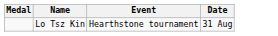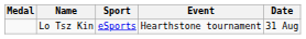 <table class="wikitable sortable" style="font-size:95%">
 <tr>
 <th>Medal</th>
 <th>Name</th>
+<th>Sport</th>
 <th>Event</th>
 <th>Date</th>
 </tr>
 <tr>
 <td></td>
 <td>Lo Tsz Kin</td>
+<td><a href='#'>eSports</a></td>
 <td>Hearthstone tournament</td>
 <td>31 Aug</td>
 </tr>
 </table>
